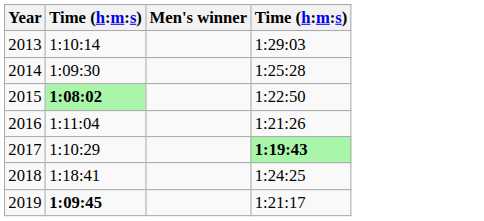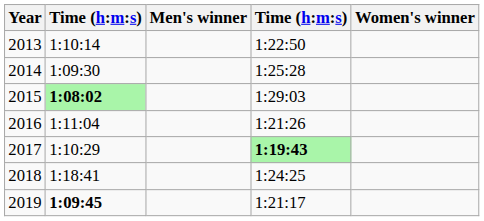 <table class="wikitable sortable">
 <tr>
 <th>Year</th>
 <th>Time (<a href='#'>h</a>:<a href='#'>m</a>:<a href='#'>s</a>)</th>
 <th>Men's winner</th>
 <th>Time (<a href='#'>h</a>:<a href='#'>m</a>:<a href='#'>s</a>)</th>
+<th>Women's winner</th>
 </tr>
 <tr>
 <td>2013</td>
 <td>1:10:14</td>
 <td></td>
-<td>1:29:03</td>
+<td>1:22:50</td>
+<td></td>
 </tr>
 <tr>
 <td>2014</td>
 <td>1:09:30</td>
 <td></td>
 <td>1:25:28</td>
+<td></td>
 </tr>
 <tr>
 <td>2015</td>
 <td bgcolor=#A9F5A9><strong>1:08:02</strong></td>
 <td></td>
-<td>1:22:50</td>
+<td>1:29:03</td>
+<td></td>
 </tr>
 <tr>
 <td>2016</td>
 <td>1:11:04</td>
 <td></td>
 <td>1:21:26</td>
+<td></td>
 </tr>
 <tr>
 <td>2017</td>
 <td>1:10:29</td>
 <td></td>
 <td bgcolor=#A9F5A9><strong>1:19:43</strong></td>
+<td></td>
 </tr>
 <tr>
 <td>2018</td>
 <td>1:18:41</td>
 <td></td>
 <td>1:24:25</td>
+<td></td>
 </tr>
 <tr>
 <td>2019</td>
 <td><strong>1:09:45</strong></td>
 <td></td>
 <td>1:21:17</td>
+<td></td>
 </tr>
 </table>
